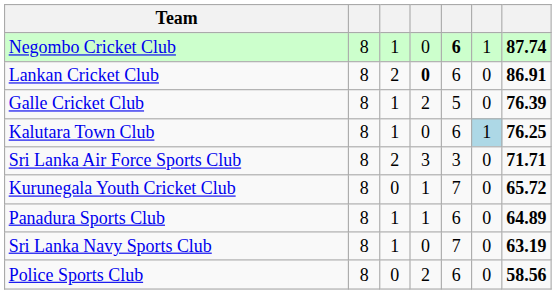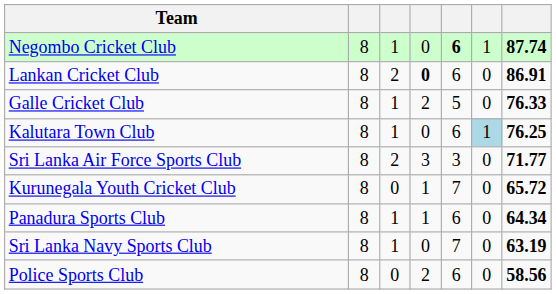 <table class="wikitable" style="text-align:center">
 <tr>
 <th style="width:300px">Team</th>
 <th width="20"></th>
 <th width="20"></th>
 <th width="20"></th>
 <th width="20"></th>
 <th width="20"></th>
 <th width="20"></th>
 </tr>
 <tr style="background:#cfc">
 <td style="text-align:left"><a href='#'>Negombo Cricket Club</a></td>
 <td>8</td>
 <td>1</td>
 <td>0</td>
 <td><strong>6</strong></td>
 <td>1</td>
 <td><strong>87.74</strong></td>
 </tr>
 <tr>
 <td style="text-align:left"><a href='#'>Lankan Cricket Club</a></td>
 <td>8</td>
 <td>2</td>
 <td><strong>0</strong></td>
 <td>6</td>
 <td>0</td>
 <td><strong>86.91</strong></td>
 </tr>
 <tr>
 <td style="text-align:left"><a href='#'>Galle Cricket Club</a></td>
 <td>8</td>
 <td>1</td>
 <td>2</td>
 <td>5</td>
 <td>0</td>
-<td><strong>76.39</strong></td>
+<td><strong>76.33</strong></td>
 </tr>
 <tr>
 <td style="text-align:left"><a href='#'>Kalutara Town Club</a></td>
 <td>8</td>
 <td>1</td>
 <td>0</td>
 <td>6</td>
 <td style="background: lightblue;">1</td>
 <td><strong>76.25</strong></td>
 </tr>
 <tr>
 <td style="text-align:left"><a href='#'>Sri Lanka Air Force Sports Club</a></td>
 <td>8</td>
 <td>2</td>
 <td>3</td>
 <td>3</td>
 <td>0</td>
-<td><strong>71.71</strong></td>
+<td><strong>71.77</strong></td>
 </tr>
 <tr>
 <td style="text-align:left"><a href='#'>Kurunegala Youth Cricket Club</a></td>
 <td>8</td>
 <td>0</td>
 <td>1</td>
 <td>7</td>
 <td>0</td>
 <td><strong>65.72</strong></td>
 </tr>
 <tr>
 <td style="text-align:left"><a href='#'>Panadura Sports Club</a></td>
 <td>8</td>
 <td>1</td>
 <td>1</td>
 <td>6</td>
 <td>0</td>
-<td><strong>64.89</strong></td>
+<td><strong>64.34</strong></td>
 </tr>
 <tr>
 <td style="text-align:left"><a href='#'>Sri Lanka Navy Sports Club</a></td>
 <td>8</td>
 <td>1</td>
 <td>0</td>
 <td>7</td>
 <td>0</td>
 <td><strong>63.19</strong></td>
 </tr>
 <tr>
 <td style="text-align:left"><a href='#'>Police Sports Club</a></td>
 <td>8</td>
 <td>0</td>
 <td>2</td>
 <td>6</td>
 <td>0</td>
 <td><strong>58.56</strong></td>
 </tr>
 </table>
